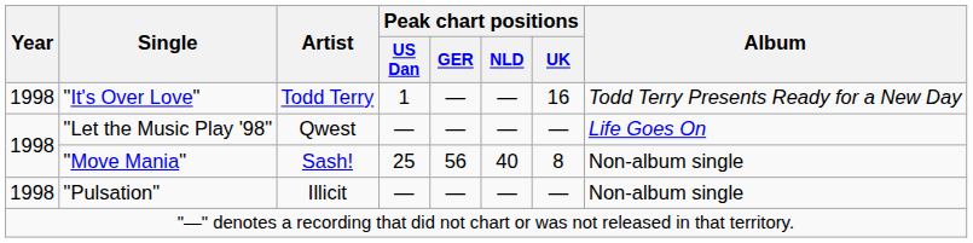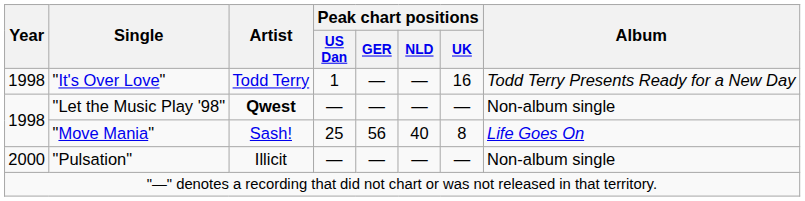 <table class="wikitable" style="text-align:center;">
 <tr>
 <th rowspan="2">Year</th>
 <th rowspan="2">Single</th>
 <th rowspan="2">Artist</th>
 <th colspan="4">Peak chart positions</th>
 <th rowspan="2">Album</th>
 </tr>
 <tr style="font-size:smaller;">
 <th style="width:35px;"><a href='#'>US<br>Dan</a><br></th>
 <th style="width:35px;"><a href='#'>GER</a><br></th>
 <th style="width:35px;"><a href='#'>NLD</a><br></th>
 <th style="width:35px;"><a href='#'>UK</a><br></th>
 </tr>
 <tr>
 <td>1998</td>
 <td style="text-align:left;">"<a href='#'>It's Over Love</a>"</td>
 <td><a href='#'>Todd Terry</a></td>
 <td>1</td>
 <td>—</td>
 <td>—</td>
 <td>16</td>
 <td style="text-align:left;"><em>Todd Terry Presents Ready for a New Day</em></td>
 </tr>
 <tr>
 <td rowspan="2">1998</td>
 <td style="text-align:left;">"Let the Music Play '98"</td>
-<td>Qwest</td>
+<td><strong>Qwest</strong></td>
 <td>—</td>
 <td>—</td>
 <td>—</td>
 <td>—</td>
-<td style="text-align:left;"><em><a href='#'>Life Goes On</a></em></td>
+<td style="text-align:left;">Non-album single</td>
 </tr>
 <tr>
 <td style="text-align:left;">"<a href='#'>Move Mania</a>"</td>
 <td><a href='#'>Sash!</a></td>
 <td>25</td>
 <td>56</td>
 <td>40</td>
 <td>8</td>
-<td style="text-align:left;">Non-album single</td>
+<td style="text-align:left;"><em><a href='#'>Life Goes On</a></em></td>
 </tr>
 <tr>
-<td>1998</td>
+<td>2000</td>
 <td style="text-align:left;">"Pulsation"</td>
 <td>Illicit</td>
 <td>—</td>
 <td>—</td>
 <td>—</td>
 <td>—</td>
 <td style="text-align:left;">Non-album single</td>
 </tr>
 <tr>
 <td colspan="15" style="font-size:90%">"—" denotes a recording that did not chart or was not released in that territory.</td>
 </tr>
 </table>
